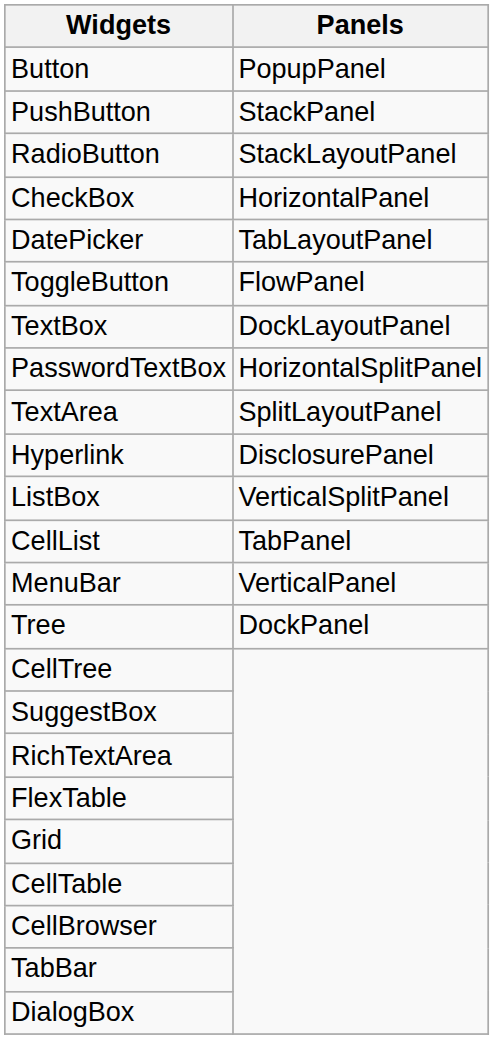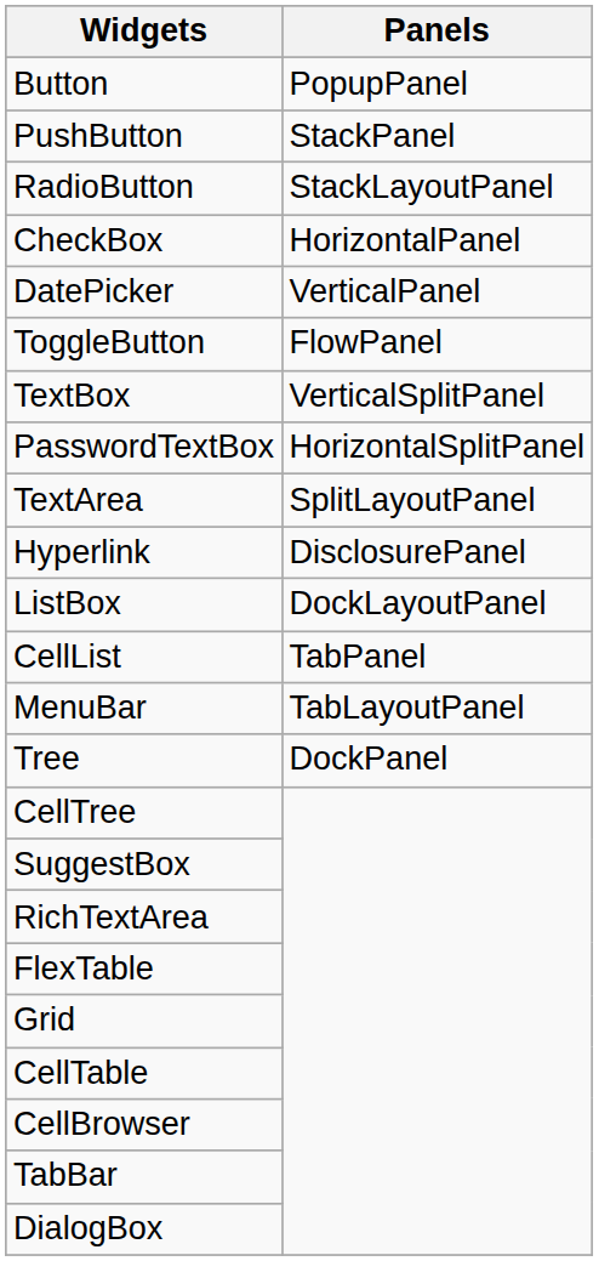 <table class="wikitable">
 <tr>
 <th>Widgets</th>
 <th>Panels</th>
 </tr>
 <tr>
 <td>Button</td>
 <td>PopupPanel</td>
 </tr>
 <tr>
 <td>PushButton</td>
 <td>StackPanel</td>
 </tr>
 <tr>
 <td>RadioButton</td>
 <td>StackLayoutPanel</td>
 </tr>
 <tr>
 <td>CheckBox</td>
 <td>HorizontalPanel</td>
 </tr>
 <tr>
 <td>DatePicker</td>
-<td>TabLayoutPanel</td>
+<td>VerticalPanel</td>
 </tr>
 <tr>
 <td>ToggleButton</td>
 <td>FlowPanel</td>
 </tr>
 <tr>
 <td>TextBox</td>
-<td>DockLayoutPanel</td>
+<td>VerticalSplitPanel</td>
 </tr>
 <tr>
 <td>PasswordTextBox</td>
 <td>HorizontalSplitPanel</td>
 </tr>
 <tr>
 <td>TextArea</td>
 <td>SplitLayoutPanel</td>
 </tr>
 <tr>
 <td>Hyperlink</td>
 <td>DisclosurePanel</td>
 </tr>
 <tr>
 <td>ListBox</td>
-<td>VerticalSplitPanel</td>
+<td>DockLayoutPanel</td>
 </tr>
 <tr>
 <td>CellList</td>
 <td>TabPanel</td>
 </tr>
 <tr>
 <td>MenuBar</td>
-<td>VerticalPanel</td>
+<td>TabLayoutPanel</td>
 </tr>
 <tr>
 <td>Tree</td>
 <td>DockPanel</td>
 </tr>
 <tr>
 <td>CellTree</td>
 </tr>
 <tr>
 <td>SuggestBox</td>
 </tr>
 <tr>
 <td>RichTextArea</td>
 </tr>
 <tr>
 <td>FlexTable</td>
 </tr>
 <tr>
 <td>Grid</td>
 </tr>
 <tr>
 <td>CellTable</td>
 </tr>
 <tr>
 <td>CellBrowser</td>
 </tr>
 <tr>
 <td>TabBar</td>
 </tr>
 <tr>
 <td>DialogBox</td>
 </tr>
 </table>
